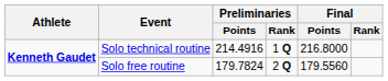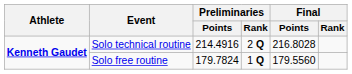 <table class="wikitable" style="text-align:center; font-size:90%;">
 <tr>
 <th rowspan="2">Athlete</th>
 <th rowspan="2">Event</th>
 <th colspan="2">Preliminaries</th>
 <th colspan="2">Final</th>
 </tr>
 <tr style="font-size:95%">
 <th>Points</th>
 <th>Rank</th>
 <th>Points</th>
 <th>Rank</th>
 </tr>
 <tr>
 <td align=left rowspan=2><strong><a href='#'>Kenneth Gaudet</a></strong></td>
 <td align=left><a href='#'>Solo technical routine</a></td>
 <td>214.4916</td>
-<td>1 <strong>Q</strong></td>
-<td>216.8000</td>
+<td>2 <strong>Q</strong></td>
+<td>216.8028</td>
 <td></td>
 </tr>
 <tr>
 <td align=left><a href='#'>Solo free routine</a></td>
 <td>179.7824</td>
-<td>2 <strong>Q</strong></td>
+<td>1 <strong>Q</strong></td>
 <td>179.5560</td>
 <td></td>
 </tr>
 </table>
